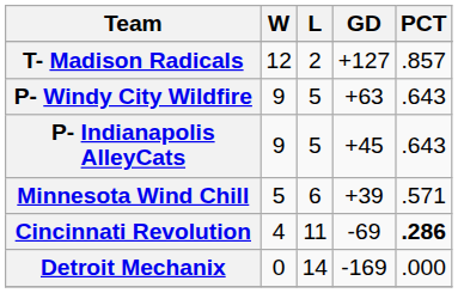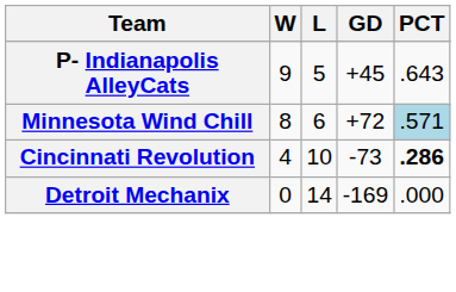 <table class="wikitable" width=50% style="text-align:center;">
 <tr>
 <th>Team</th>
 <th>W</th>
 <th>L</th>
 <th>GD</th>
 <th>PCT</th>
 </tr>
 <tr>
 </tr>
 <tr>
-<th><strong>T- </strong><a href='#'>Madison Radicals</a></th>
-<td style="text-align:center;">12</td>
-<td style="text-align:center;">2</td>
-<td style="text-align:center;">+127</td>
-<td style="text-align:center;">.857</td>
-</tr>
-<tr>
-<th><strong>P- </strong><a href='#'>Windy City Wildfire</a></th>
-<td style="text-align:center;">9</td>
-<td style="text-align:center;">5</td>
-<td style="text-align:center;">+63</td>
-<td style="text-align:center;">.643</td>
-</tr>
-<tr>
 <th><strong>P- </strong><a href='#'>Indianapolis AlleyCats</a></th>
 <td style="text-align:center;">9</td>
 <td style="text-align:center;">5</td>
 <td style="text-align:center;">+45</td>
 <td style="text-align:center;">.643</td>
 </tr>
 <tr>
 <th><a href='#'>Minnesota Wind Chill</a></th>
-<td style="text-align:center;">5</td>
+<td style="text-align:center;">8</td>
 <td style="text-align:center;">6</td>
-<td style="text-align:center;">+39</td>
-<td style="text-align:center;">.571</td>
+<td style="text-align:center;">+72</td>
+<td style="background: lightblue; text-align:center;">.571</td>
 </tr>
 <tr>
 <th><a href='#'>Cincinnati Revolution</a></th>
 <td style="text-align:center;">4</td>
-<td style="text-align:center;">11</td>
-<td style="text-align:center;">-69</td>
+<td style="text-align:center;">10</td>
+<td style="text-align:center;">-73</td>
 <td style="text-align:center;"><strong>.286</strong></td>
 </tr>
 <tr>
 <th><a href='#'>Detroit Mechanix</a></th>
 <td style="text-align:center;">0</td>
 <td style="text-align:center;">14</td>
 <td style="text-align:center;">-169</td>
 <td style="text-align:center;">.000</td>
 </tr>
 <tr>
 </tr>
 </table>
